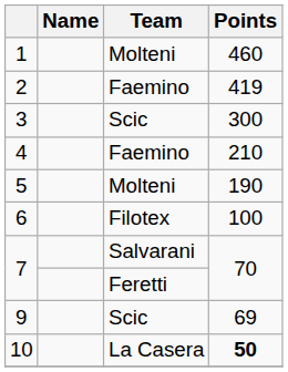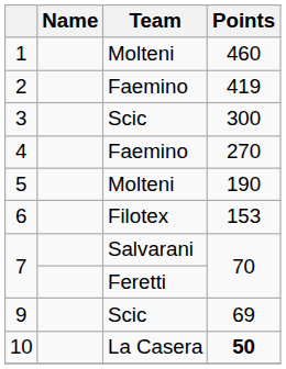 <table class="wikitable">
 <tr>
 <th></th>
 <th>Name</th>
 <th>Team</th>
 <th>Points</th>
 </tr>
 <tr>
 <td style="text-align:center">1</td>
 <td></td>
 <td>Molteni</td>
 <td style="text-align:center">460</td>
 </tr>
 <tr>
 <td style="text-align:center">2</td>
 <td></td>
 <td>Faemino</td>
 <td style="text-align:center">419</td>
 </tr>
 <tr>
 <td style="text-align:center">3</td>
 <td></td>
 <td>Scic</td>
 <td style="text-align:center">300</td>
 </tr>
 <tr>
 <td style="text-align:center">4</td>
 <td> </td>
 <td>Faemino</td>
-<td style="text-align:center">210</td>
+<td style="text-align:center">270</td>
 </tr>
 <tr>
 <td style="text-align:center">5</td>
 <td></td>
 <td>Molteni</td>
 <td style="text-align:center">190</td>
 </tr>
 <tr>
 <td style="text-align:center">6</td>
 <td> </td>
 <td>Filotex</td>
-<td style="text-align:center">100</td>
+<td style="text-align:center">153</td>
 </tr>
 <tr>
 <td style="text-align:center" rowspan="2">7</td>
 <td></td>
 <td>Salvarani</td>
 <td style="text-align:center" rowspan="2">70</td>
 </tr>
 <tr>
 <td></td>
 <td>Feretti</td>
 </tr>
 <tr>
 <td style="text-align:center">9</td>
 <td></td>
 <td>Scic</td>
 <td style="text-align:center">69</td>
 </tr>
 <tr>
 <td style="text-align:center">10</td>
 <td></td>
 <td>La Casera</td>
 <td style="text-align:center"><strong>50</strong></td>
 </tr>
 <tr>
 </tr>
 </table>
